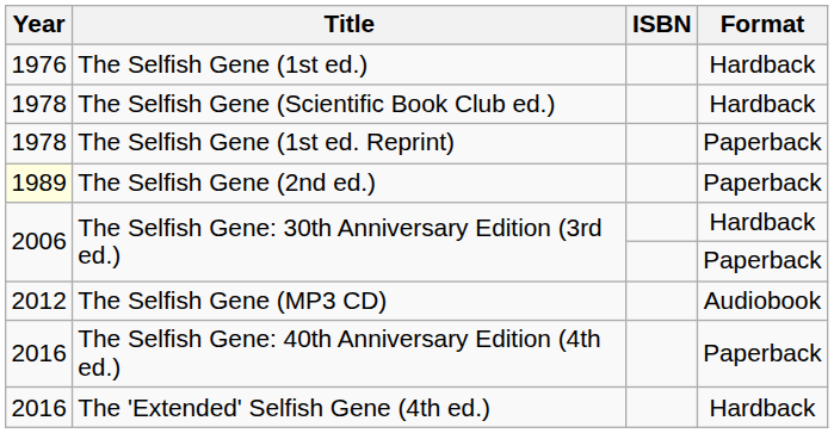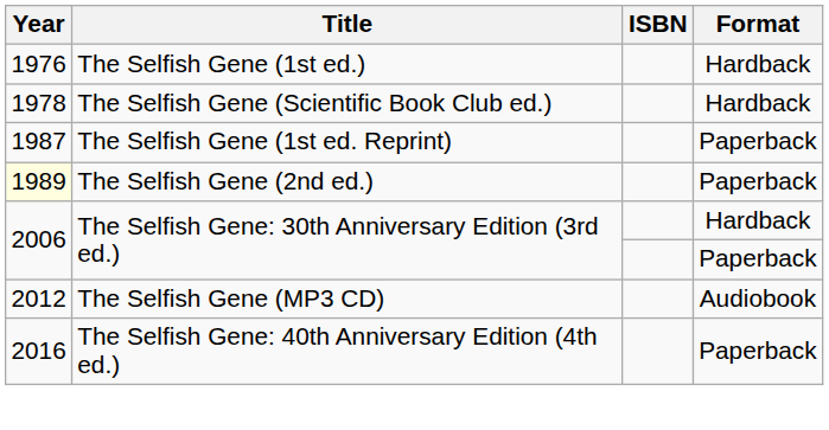 <table class="wikitable">
 <tr>
 <th>Year</th>
 <th style="width:350px;">Title</th>
 <th>ISBN</th>
 <th>Format</th>
 </tr>
 <tr>
 <td scope="row">1976</td>
 <td>The Selfish Gene (1st ed.)</td>
 <td style="text-align:center;"></td>
 <td style="text-align:center;">Hardback</td>
 </tr>
 <tr>
 <td scope="row">1978</td>
 <td>The Selfish Gene (Scientific Book Club ed.)</td>
 <td style="text-align:center;"></td>
 <td style="text-align:center;">Hardback</td>
 </tr>
 <tr>
-<td scope="row">1978</td>
+<td scope="row">1987</td>
 <td>The Selfish Gene (1st ed. Reprint)</td>
 <td style="text-align:center;"></td>
 <td style="text-align:center;">Paperback</td>
 </tr>
 <tr>
 <td scope="row" style="background: lightyellow;">1989</td>
 <td>The Selfish Gene (2nd ed.)</td>
 <td style="text-align:center;"></td>
 <td style="text-align:center;">Paperback</td>
 </tr>
 <tr>
 <td scope="row" rowspan="2">2006</td>
 <td rowspan="2">The Selfish Gene: 30th Anniversary Edition (3rd ed.)</td>
 <td style="text-align:center;"></td>
 <td style="text-align:center;">Hardback</td>
 </tr>
 <tr>
 <td></td>
 <td style="text-align:center;">Paperback</td>
 </tr>
 <tr>
 <td scope="row">2012</td>
 <td>The Selfish Gene (MP3 CD)</td>
 <td style="text-align:center;"></td>
 <td style="text-align:center;">Audiobook</td>
 </tr>
 <tr>
 <td scope="row">2016</td>
 <td>The Selfish Gene: 40th Anniversary Edition (4th ed.)</td>
 <td style="text-align:center;"></td>
 <td style="text-align:center;">Paperback</td>
 </tr>
-<tr>
-<td scope="row">2016</td>
-<td>The 'Extended' Selfish Gene (4th ed.)</td>
-<td style="text-align:center;"></td>
-<td style="text-align:center;">Hardback</td>
-</tr>
 </table>
